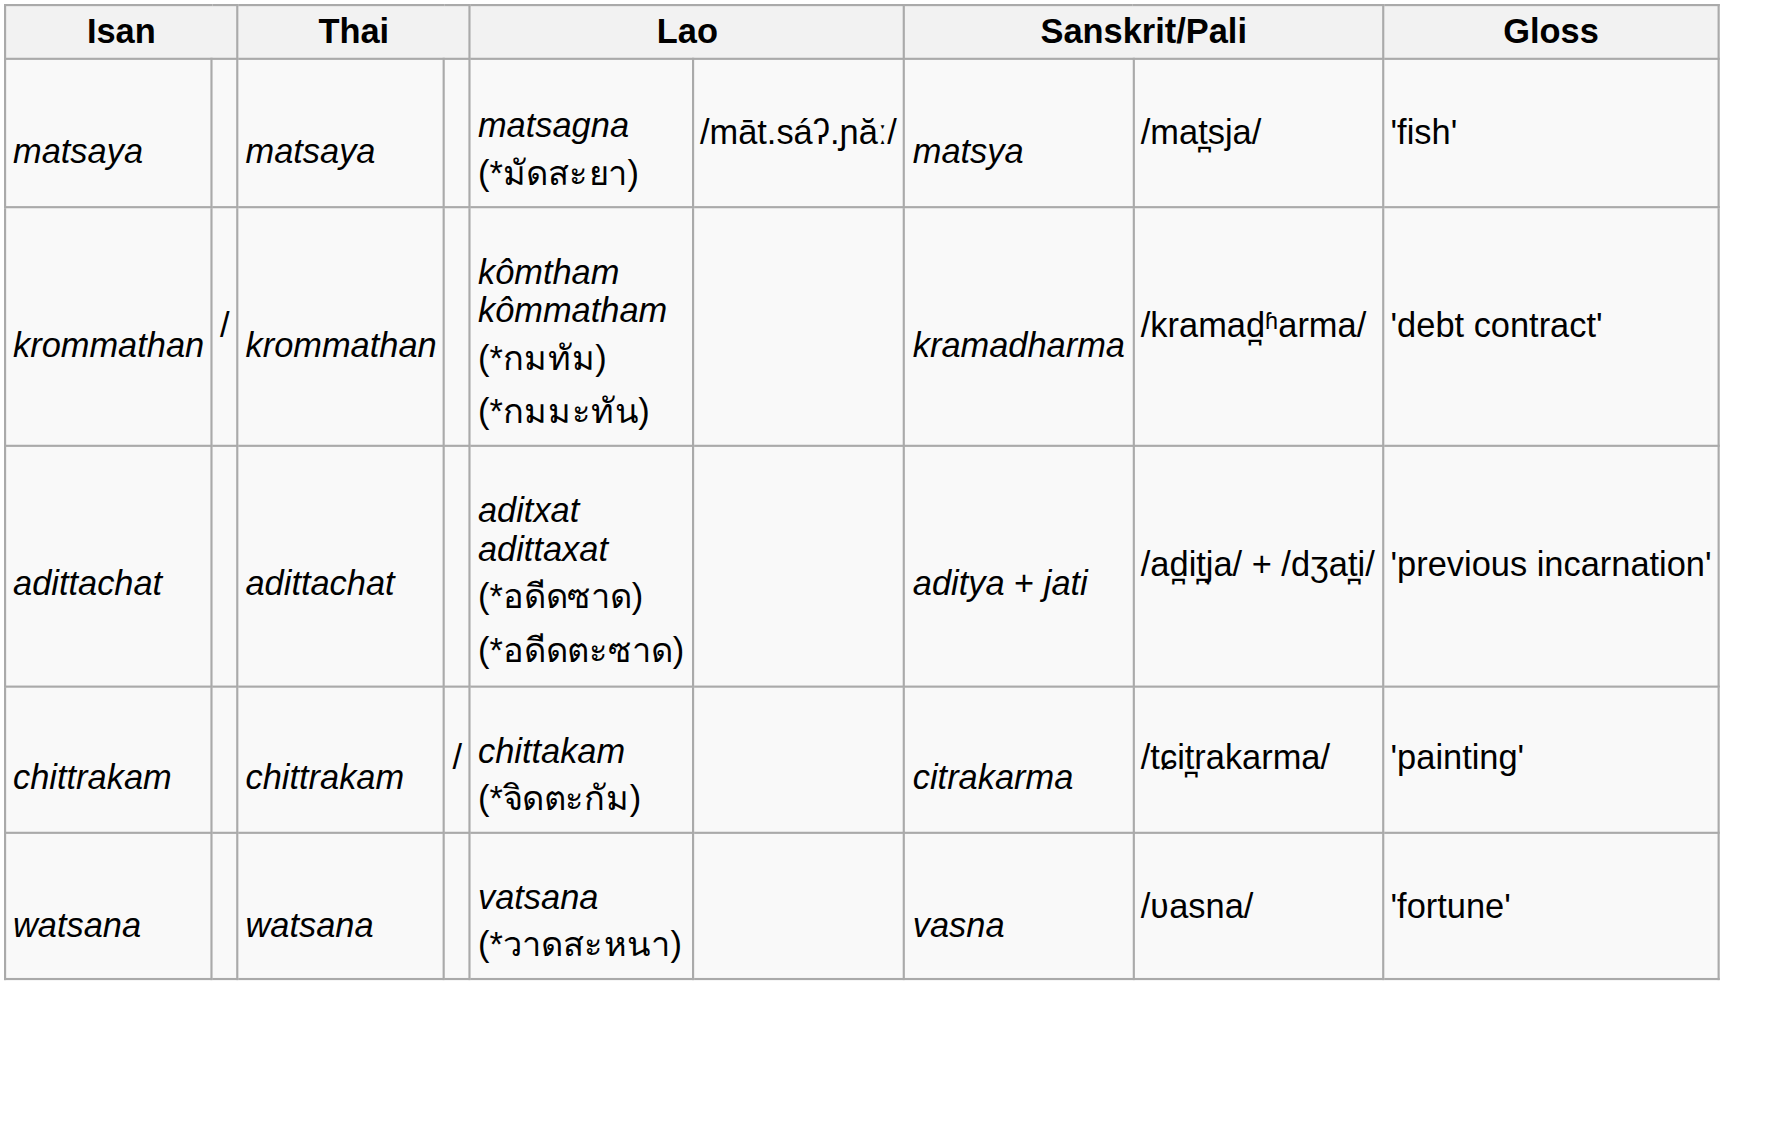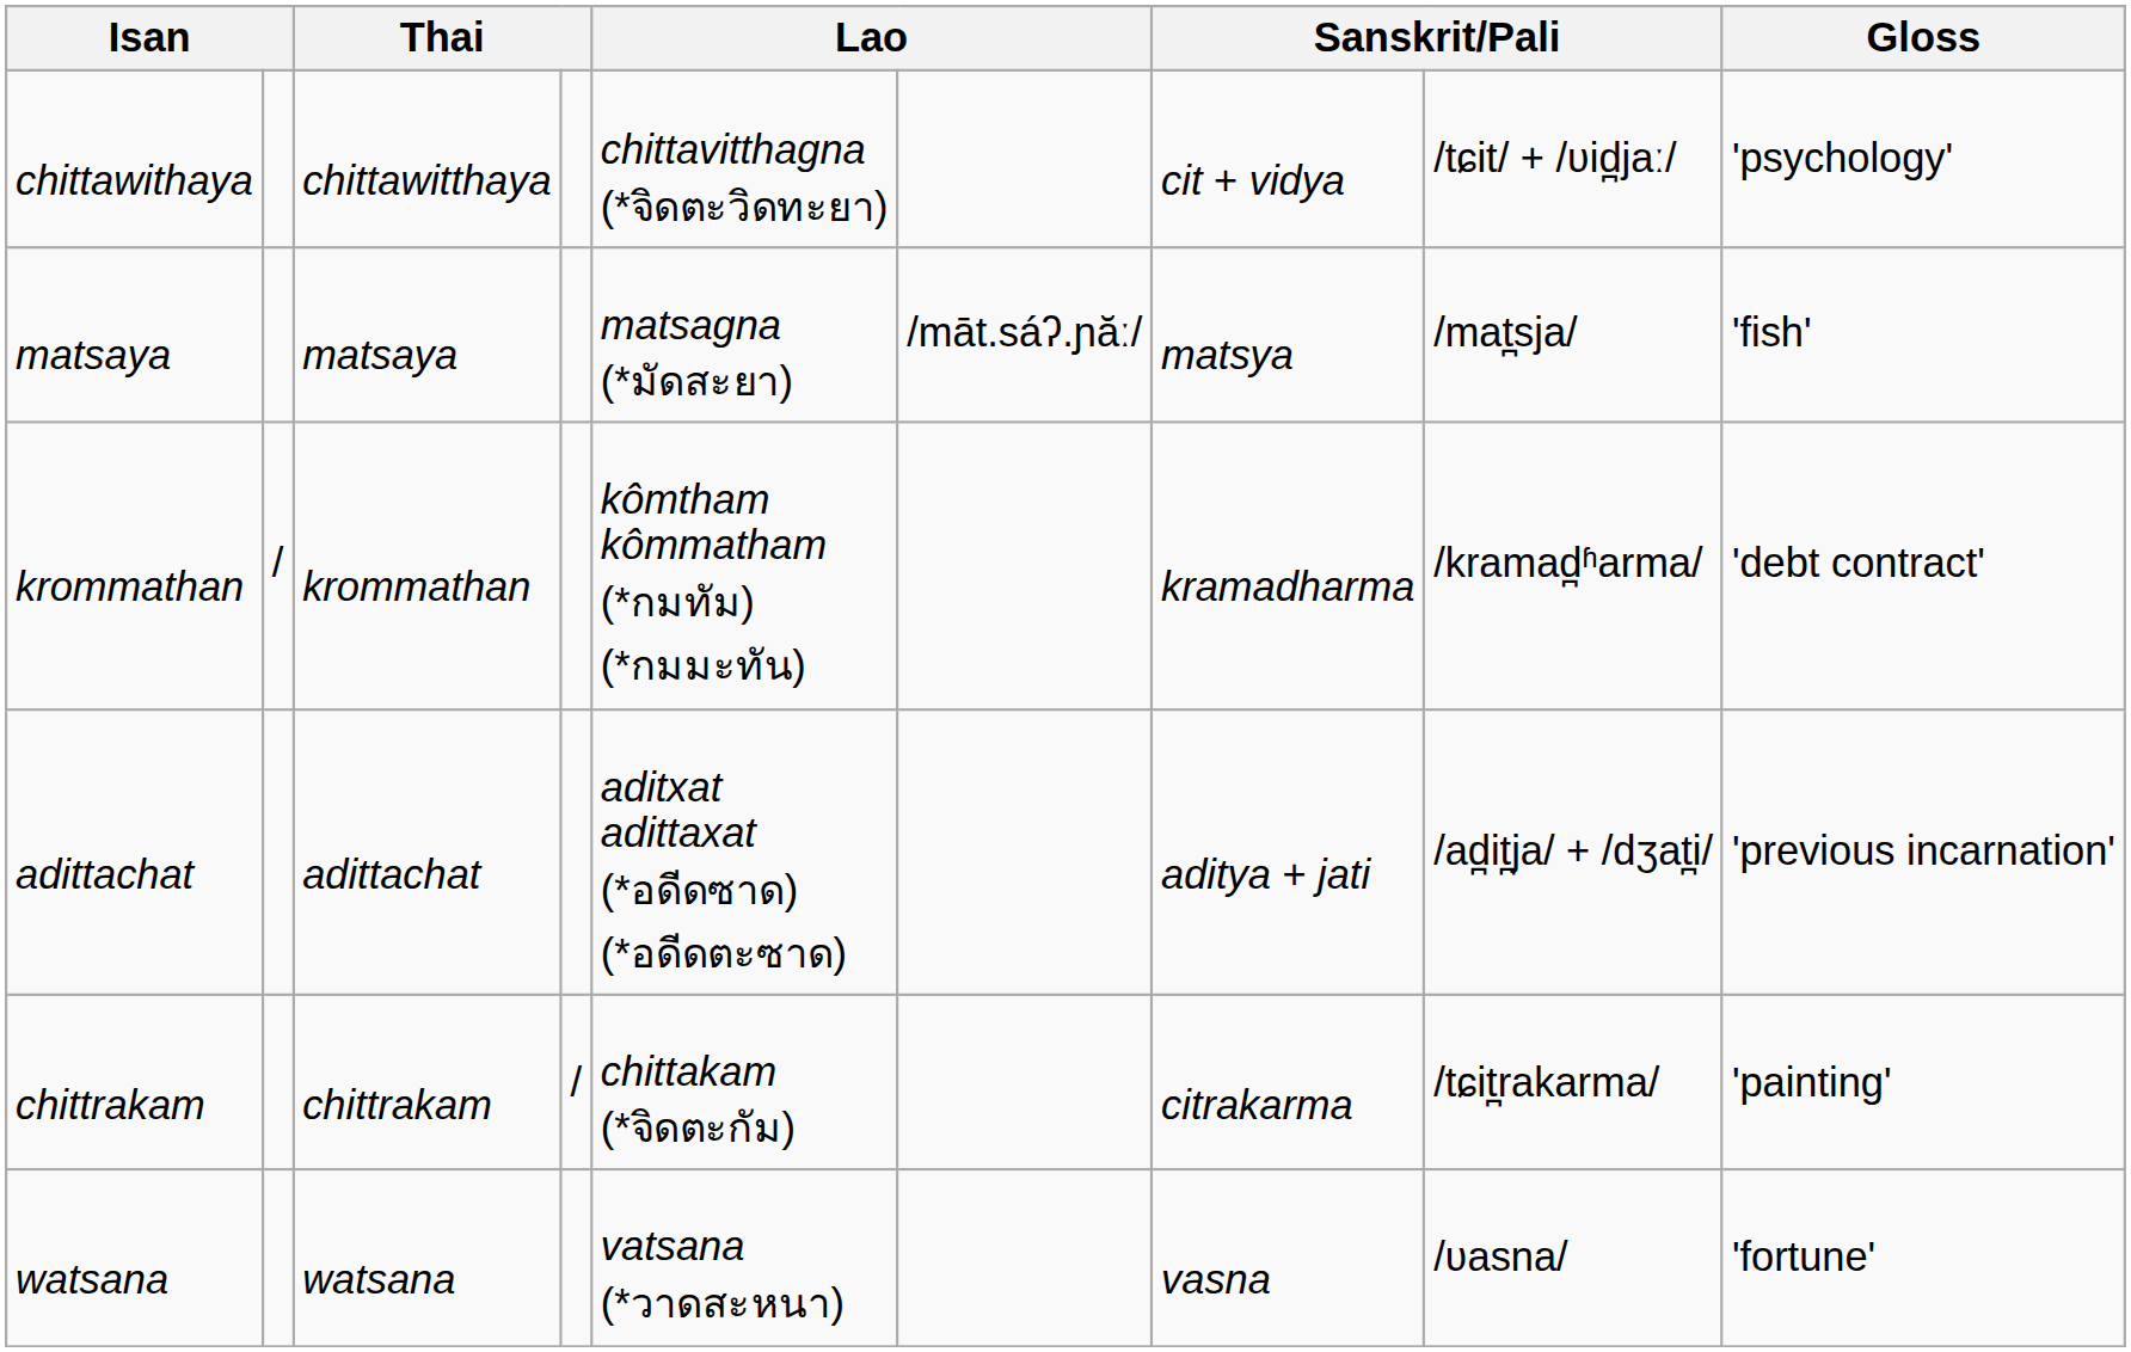 <table class="wikitable">
 <tr>
 <th colspan="2">Isan</th>
 <th colspan="2">Thai</th>
 <th colspan="2">Lao</th>
 <th colspan="2">Sanskrit/Pali</th>
 <th>Gloss</th>
+</tr>
+<tr>
+<td><br><em>chittawithaya</em></td>
+<td><br></td>
+<td><br><em>chittawitthaya</em></td>
+<td></td>
+<td><br><em>chittavitthagna</em><br>(*จิดตะวิดทะยา)</td>
+<td></td>
+<td><br><em>cit</em> + <em>vidya</em></td>
+<td>/tɕit/ + /ʋid̪jaː/</td>
+<td>'psychology'</td>
 </tr>
 <tr>
 <td><br><em>matsaya</em></td>
 <td><br></td>
 <td><br><em>matsaya</em></td>
 <td></td>
 <td><br><em>matsagna</em><br>(*มัดสะยา)</td>
 <td>/māt.sáʔ.ɲăː/</td>
 <td><br><em>matsya</em></td>
 <td>/mat̪sja/</td>
 <td>'fish'</td>
 </tr>
 <tr>
 <td><br><em>krommathan</em></td>
 <td>/<br></td>
 <td><br><em>krommathan</em></td>
 <td></td>
 <td><br><em>kômtham</em><br><em>kômmatham</em><br>(*กมทัม)<br>(*กมมะทัน)</td>
 <td><br></td>
 <td><br><em>kramadharma</em></td>
 <td>/kramad̪ʱarma/</td>
 <td>'debt contract'</td>
 </tr>
 <tr>
 <td><br><em>adittachat</em></td>
 <td><br></td>
 <td><br><em>adittachat</em></td>
 <td></td>
 <td><br><em>aditxat</em><br><em>adittaxat</em><br>(*อดีดซาด)<br>(*อดีดตะซาด)</td>
 <td><br></td>
 <td><br><em>aditya</em> + <em>jati</em></td>
 <td>/ad̪it̪ja/ + /dʒat̪i/</td>
 <td>'previous incarnation'</td>
 </tr>
 <tr>
 <td><br><em>chittrakam</em></td>
 <td></td>
 <td><br><em>chittrakam</em></td>
 <td>/</td>
 <td><br><em>chittakam</em><br>(*จิดตะกัม)</td>
 <td></td>
 <td><br><em>citrakarma</em></td>
 <td>/tɕit̪rakarma/</td>
 <td>'painting'</td>
 </tr>
 <tr>
 <td><br><em>watsana</em></td>
 <td><br></td>
 <td><br><em>watsana</em></td>
 <td></td>
 <td><br><em>vatsana</em><br>(*วาดสะหนา)</td>
 <td></td>
 <td><br><em>vasna</em></td>
 <td>/ʋasna/</td>
 <td>'fortune'</td>
 </tr>
 </table>
